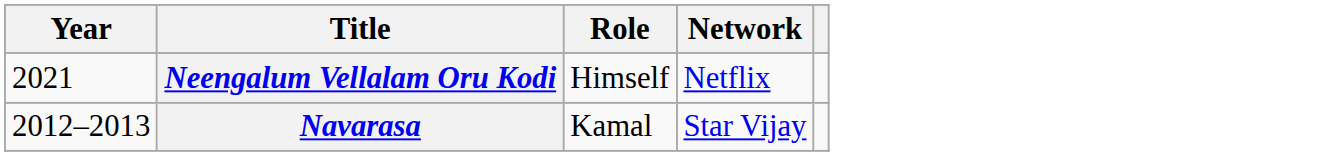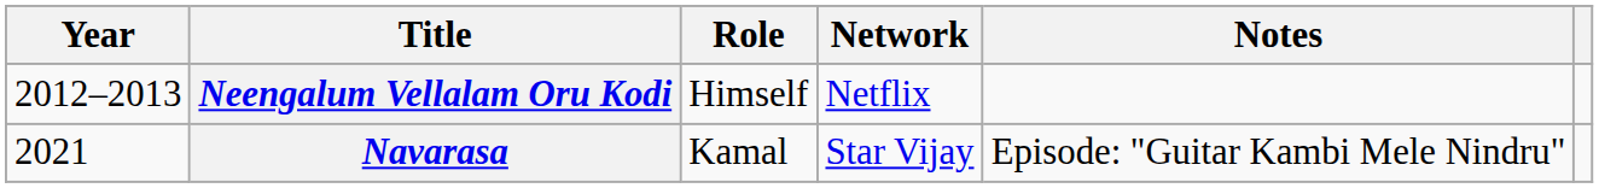 <table class="wikitable plainrowheaders sortable" style="margin-right: 0;">
 <tr>
 <th scope="col">Year</th>
 <th scope="col">Title</th>
 <th scope="col" class="unsortable">Role</th>
 <th scope="col">Network</th>
+<th scope="col" class="unsortable">Notes</th>
 <th scope="col" class="unsortable"></th>
 </tr>
 <tr>
-<td>2021</td>
+<td>2012–2013</td>
 <th scope="row"><em><a href='#'>Neengalum Vellalam Oru Kodi</a></em></th>
 <td>Himself</td>
 <td><a href='#'>Netflix</a></td>
+<td></td>
 <td style="text-align:center;"></td>
 </tr>
 <tr>
-<td>2012–2013</td>
+<td>2021</td>
 <th scope="row"><em><a href='#'>Navarasa</a></em></th>
 <td>Kamal</td>
 <td><a href='#'>Star Vijay</a></td>
+<td>Episode: "Guitar Kambi Mele Nindru"</td>
 <td style="text-align:center;"></td>
 </tr>
 </table>
